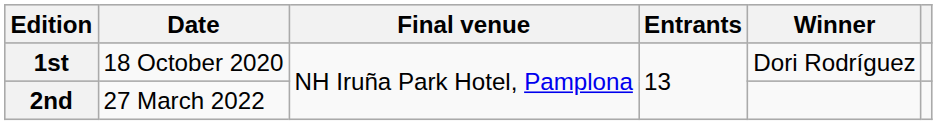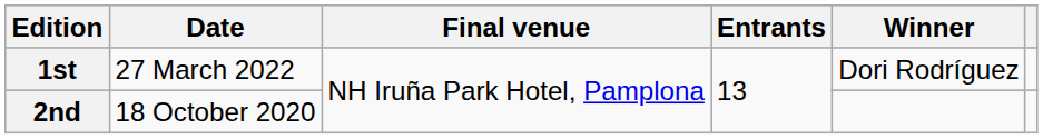 <table class="wikitable defaultcenter col2left col3left col5left" style="font-size:95%;">
 <tr>
 <th>Edition</th>
 <th>Date</th>
 <th>Final venue</th>
 <th>Entrants</th>
 <th>Winner</th>
 <th></th>
 </tr>
 <tr>
 <th>1st</th>
-<td>18 October 2020</td>
+<td>27 March 2022</td>
 <td rowspan=2>NH Iruña Park Hotel, <a href='#'>Pamplona</a></td>
 <td rowspan=2>13</td>
 <td>Dori Rodríguez</td>
 <td></td>
 </tr>
 <tr>
 <th>2nd</th>
-<td>27 March 2022</td>
+<td>18 October 2020</td>
 <td></td>
 <td></td>
 </tr>
 </table>
